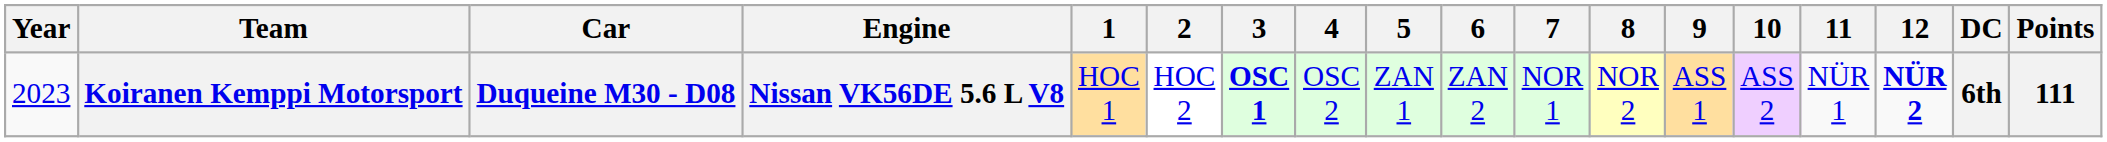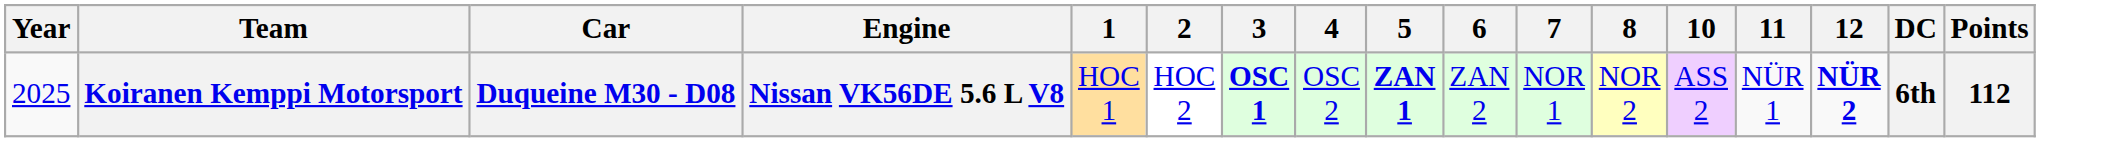 <table class="wikitable" style="text-align:center; font-size:85%">
 <tr>
 <th>Year</th>
 <th>Team</th>
 <th>Car</th>
 <th>Engine</th>
 <th>1</th>
 <th>2</th>
 <th>3</th>
 <th>4</th>
 <th>5</th>
 <th>6</th>
 <th>7</th>
 <th>8</th>
-<th>9</th>
 <th>10</th>
 <th>11</th>
 <th>12</th>
 <th>DC</th>
 <th>Points</th>
 </tr>
 <tr>
-<td><a href='#'>2023</a></td>
+<td><a href='#'>2025</a></td>
 <th nowrap><a href='#'>Koiranen Kemppi Motorsport</a></th>
 <th nowrap><a href='#'>Duqueine M30 - D08</a></th>
 <th nowrap><a href='#'>Nissan</a> <a href='#'>VK56DE</a> 5.6 L <a href='#'>V8</a></th>
 <td style="background:#FFDF9F;"><a href='#'>HOC<br>1</a><br></td>
 <td style="background:#FFFFFF;"><a href='#'>HOC<br>2</a><br></td>
 <td style="background:#DFFFDF;"><strong><a href='#'>OSC<br>1</a></strong><br></td>
 <td style="background:#DFFFDF;"><a href='#'>OSC<br>2</a><br></td>
-<td style="background:#DFFFDF;"><a href='#'>ZAN<br>1</a><br></td>
+<td style="background:#DFFFDF;"><strong><a href='#'>ZAN<br>1</a><br></strong></td>
 <td style="background:#DFFFDF;"><a href='#'>ZAN<br>2</a><br></td>
 <td style="background:#DFFFDF;"><a href='#'>NOR<br>1</a><br></td>
 <td style="background:#FFFFBF;"><a href='#'>NOR<br>2</a><br></td>
-<td style="background:#FFDF9F;"><a href='#'>ASS<br>1</a><br></td>
 <td style="background:#EFCFFF;"><a href='#'>ASS<br>2</a><br></td>
 <td style="background:#;"><a href='#'>NÜR<br>1</a></td>
 <td style="background:#;"><strong><a href='#'>NÜR<br>2</a></strong></td>
 <th>6th</th>
-<th>111</th>
+<th>112</th>
 </tr>
 </table>
